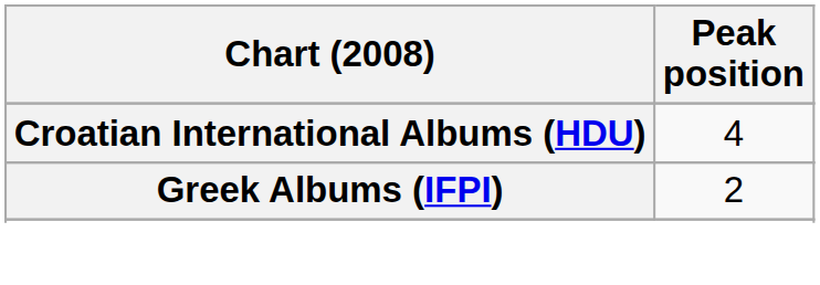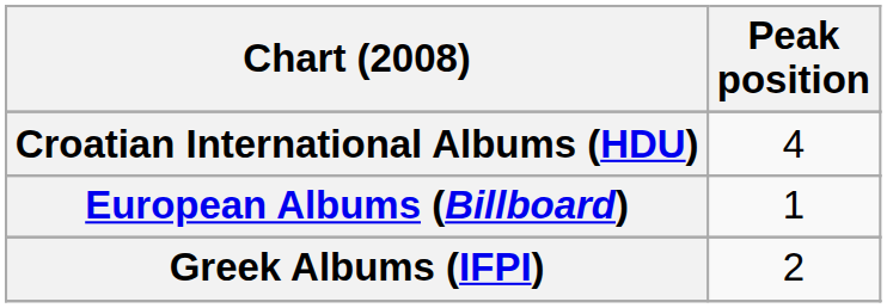 <table class="wikitable sortable plainrowheaders" style="text-align:center">
 <tr>
 <th scope="col">Chart (2008)</th>
 <th scope="col">Peak<br>position</th>
 </tr>
 <tr>
 </tr>
 <tr>
 </tr>
 <tr>
 </tr>
 <tr>
 </tr>
 <tr>
 </tr>
 <tr>
 <th scope="row">Croatian International Albums (<a href='#'>HDU</a>)</th>
 <td>4</td>
 </tr>
 <tr>
 </tr>
 <tr>
+</tr>
+<tr>
+<th scope="row"><a href='#'>European Albums</a> (<em><a href='#'>Billboard</a></em>)</th>
+<td style="text-align:center;">1</td>
 </tr>
 <tr>
 </tr>
 <tr>
 </tr>
 <tr>
 </tr>
 <tr>
 <th scope="row">Greek Albums (<a href='#'>IFPI</a>)</th>
 <td style="text-align:center;">2</td>
 </tr>
 <tr>
 </tr>
 <tr>
 </tr>
 <tr>
 </tr>
 <tr>
 </tr>
 <tr>
 </tr>
 <tr>
 </tr>
 <tr>
 </tr>
 <tr>
 </tr>
 <tr>
 </tr>
 <tr>
 </tr>
 <tr>
 </tr>
 </table>
